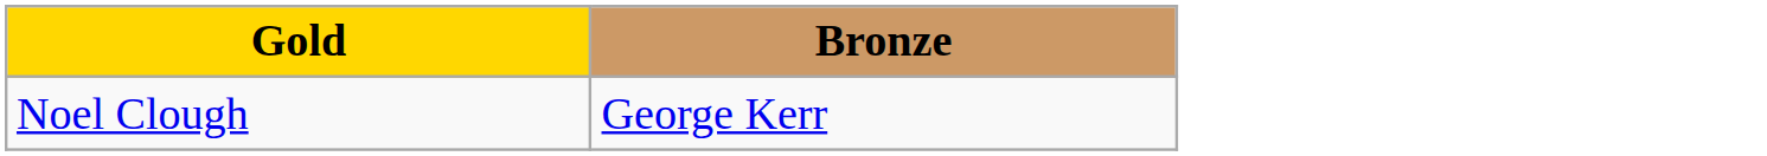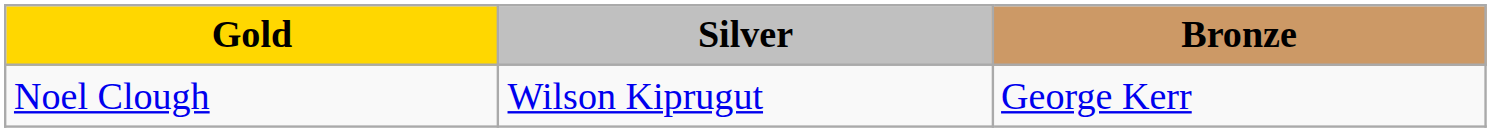 <table class="wikitable">
 <tr>
 <th scope="col" style="background-color:gold; width: 200px;">Gold</th>
+<th scope="col" style="background-color:silver; width:200px;">Silver</th>
 <th scope="col" style="background-color:#cc9966; width:200px;">Bronze</th>
 </tr>
 <tr>
 <td><a href='#'>Noel Clough</a><br><em></em></td>
+<td><a href='#'>Wilson Kiprugut</a><br><em></em></td>
 <td><a href='#'>George Kerr</a><br><em></em></td>
 </tr>
 </table>
